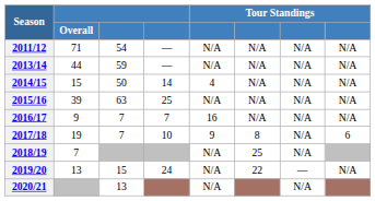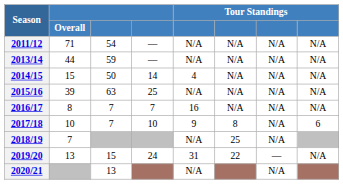 <table class="wikitable" style="font-size:90%; text-align:center; border:grey solid 1px; border-collapse:collapse; background:#ffffff;">
 <tr>
 <th style="background-color:#369; color:white; width:60px;" rowspan="2"> Season </th>
 <th style="background-color:#4180be; color:white;" colspan="3"></th>
 <th style="background-color:#4180be; color:white;" colspan="4">Tour Standings</th>
 </tr>
 <tr>
 <th style="background-color:#4180be; color:white; width:55px;">Overall</th>
 <th style="background-color:#4180be; color:white; width:55px;"></th>
 <th style="background-color:#4180be; color:white; width:55px;"></th>
 <th style="background-color:#4180be; color:white; width:55px;"></th>
 <th style="background-color:#4180be; color:white; width:55px;"></th>
 <th style="background-color:#4180be; color:white; width:55px;"></th>
 <th style="background-color:#4180be; color:white; width:55px;"></th>
 </tr>
 <tr>
 <th scope=row align=center><a href='#'>2011/12</a></th>
 <td align=center>71</td>
 <td align=center>54</td>
 <td align=center>—</td>
 <td align=center>N/A</td>
 <td align=center>N/A</td>
 <td align=center>N/A</td>
 <td align=center>N/A</td>
 </tr>
 <tr>
 <th scope=row align=center><a href='#'>2013/14</a></th>
 <td align=center>44</td>
 <td align=center>59</td>
 <td align=center>—</td>
 <td align=center>N/A</td>
 <td align=center>N/A</td>
 <td align=center>N/A</td>
 <td align=center>N/A</td>
 </tr>
 <tr>
 <th scope=row align=center><a href='#'>2014/15</a></th>
 <td align=center>15</td>
 <td align=center>50</td>
 <td align=center>14</td>
 <td align=center>4</td>
 <td align=center>N/A</td>
 <td align=center>N/A</td>
 <td align=center>N/A</td>
 </tr>
 <tr>
 <th scope=row align=center><a href='#'>2015/16</a></th>
 <td align=center>39</td>
 <td align=center>63</td>
 <td align=center>25</td>
 <td align=center>N/A</td>
 <td align=center>N/A</td>
 <td align=center>N/A</td>
 <td align=center>N/A</td>
 </tr>
 <tr>
 <th scope=row align=center><a href='#'>2016/17</a></th>
-<td align=center>9</td>
+<td align=center>8</td>
 <td align=center>7</td>
 <td align=center>7</td>
 <td align=center>16</td>
 <td align=center>N/A</td>
 <td align=center>N/A</td>
 <td align=center>N/A</td>
 </tr>
 <tr>
 <th scope=row align=center><a href='#'>2017/18</a></th>
-<td align=center>19</td>
+<td align=center>10</td>
 <td align=center>7</td>
 <td align=center>10</td>
 <td align=center>9</td>
 <td align=center>8</td>
 <td align=center>N/A</td>
 <td align=center>6</td>
 </tr>
 <tr>
 <th scope=row align=center><a href='#'>2018/19</a></th>
 <td align=center>7</td>
 <td align=center bgcolor=silver></td>
 <td align=center bgcolor=silver></td>
 <td align=center>N/A</td>
 <td align=center>25</td>
 <td align=center>N/A</td>
 <td align=center bgcolor=silver></td>
 </tr>
 <tr>
 <th scope=row align=center><a href='#'>2019/20</a></th>
 <td align=center>13</td>
 <td align=center>15</td>
 <td align=center>24</td>
-<td align=center>N/A</td>
+<td align=center>31</td>
 <td align=center>22</td>
 <td align=center>—</td>
 <td align=center>N/A</td>
 </tr>
 <tr>
 <th scope=row align=center><a href='#'>2020/21</a></th>
 <td align=center bgcolor=silver></td>
 <td align=center>13</td>
 <td align=center bgcolor=#A57164></td>
 <td align=center>N/A</td>
 <td align=center bgcolor=#A57164></td>
 <td align=center>N/A</td>
 <td align=center bgcolor=#A57164></td>
 </tr>
 </table>
